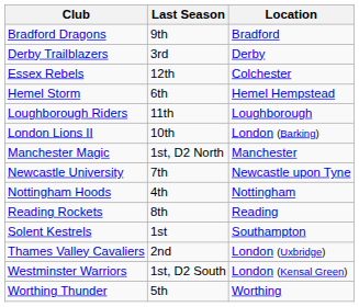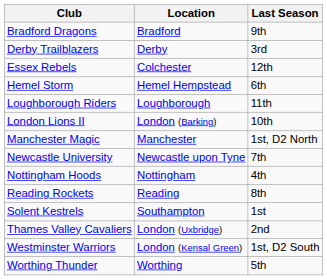 <table class="wikitable sortable" style="text-align:left;">
 <tr>
 <th>Club</th>
+<th>Location</th>
 <th>Last Season</th>
-<th>Location</th>
 </tr>
 <tr>
 <td style="text-align:left;"><a href='#'>Bradford Dragons</a></td>
+<td><a href='#'>Bradford</a></td>
 <td>9th</td>
-<td><a href='#'>Bradford</a></td>
 </tr>
 <tr>
 <td style="text-align:left;"><a href='#'>Derby Trailblazers</a></td>
+<td><a href='#'>Derby</a></td>
 <td>3rd</td>
-<td><a href='#'>Derby</a></td>
 </tr>
 <tr>
 <td style="text-align:left;"><a href='#'>Essex Rebels</a></td>
+<td><a href='#'>Colchester</a></td>
 <td>12th</td>
-<td><a href='#'>Colchester</a></td>
 </tr>
 <tr>
 <td style="text-align:left;"><a href='#'>Hemel Storm</a></td>
+<td><a href='#'>Hemel Hempstead</a></td>
 <td>6th</td>
-<td><a href='#'>Hemel Hempstead</a></td>
 </tr>
 <tr>
 <td style="text-align:left;"><a href='#'>Loughborough Riders</a></td>
+<td><a href='#'>Loughborough</a></td>
 <td>11th</td>
-<td><a href='#'>Loughborough</a></td>
 </tr>
 <tr>
 <td style="text-align:left;"><a href='#'>London Lions II</a></td>
+<td><a href='#'>London</a> <small>(<a href='#'>Barking</a>)</small></td>
 <td>10th</td>
-<td><a href='#'>London</a> <small>(<a href='#'>Barking</a>)</small></td>
 </tr>
 <tr>
 <td style="text-align:left;"><a href='#'>Manchester Magic</a></td>
+<td><a href='#'>Manchester</a></td>
 <td>1st, D2 North</td>
-<td><a href='#'>Manchester</a></td>
 </tr>
 <tr>
 <td style="text-align:left;"><a href='#'>Newcastle University</a></td>
+<td><a href='#'>Newcastle upon Tyne</a></td>
 <td>7th</td>
-<td><a href='#'>Newcastle upon Tyne</a></td>
 </tr>
 <tr>
 <td style="text-align:left;"><a href='#'>Nottingham Hoods</a></td>
+<td><a href='#'>Nottingham</a></td>
 <td>4th</td>
-<td><a href='#'>Nottingham</a></td>
 </tr>
 <tr>
 <td style="text-align:left;"><a href='#'>Reading Rockets</a></td>
+<td><a href='#'>Reading</a></td>
 <td>8th</td>
-<td><a href='#'>Reading</a></td>
 </tr>
 <tr>
 <td style="text-align:left;"><a href='#'>Solent Kestrels</a></td>
+<td><a href='#'>Southampton</a></td>
 <td>1st</td>
-<td><a href='#'>Southampton</a></td>
 </tr>
 <tr>
 <td style="text-align:left;"><a href='#'>Thames Valley Cavaliers</a></td>
+<td><a href='#'>London</a> <small>(<a href='#'>Uxbridge</a>)</small></td>
 <td>2nd</td>
-<td><a href='#'>London</a> <small>(<a href='#'>Uxbridge</a>)</small></td>
 </tr>
 <tr>
 <td style="text-align:left;"><a href='#'>Westminster Warriors</a></td>
+<td><a href='#'>London</a> <small>(<a href='#'>Kensal Green</a>)</small></td>
 <td>1st, D2 South</td>
-<td><a href='#'>London</a> <small>(<a href='#'>Kensal Green</a>)</small></td>
 </tr>
 <tr>
 <td style="text-align:left;"><a href='#'>Worthing Thunder</a></td>
+<td><a href='#'>Worthing</a></td>
 <td>5th</td>
-<td><a href='#'>Worthing</a></td>
 </tr>
 </table>
